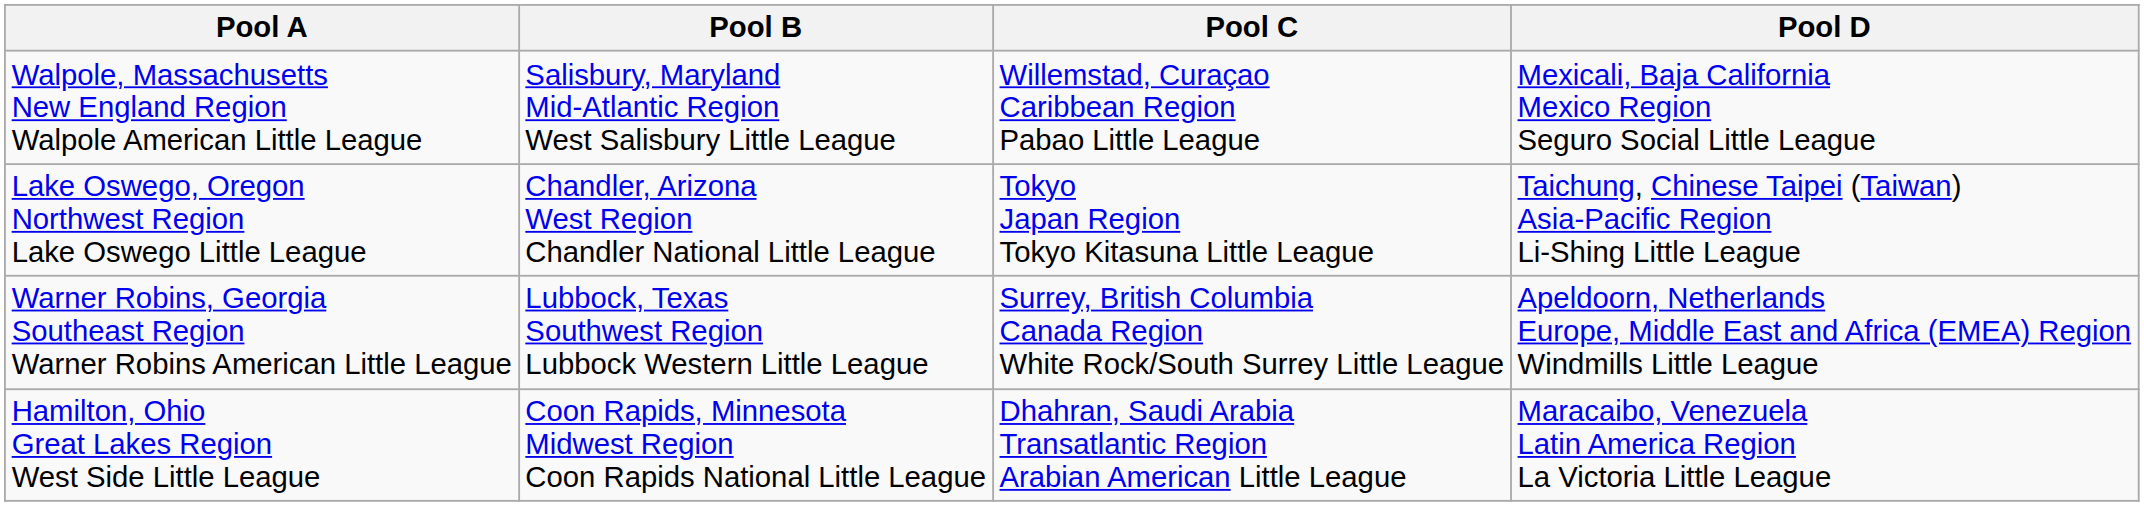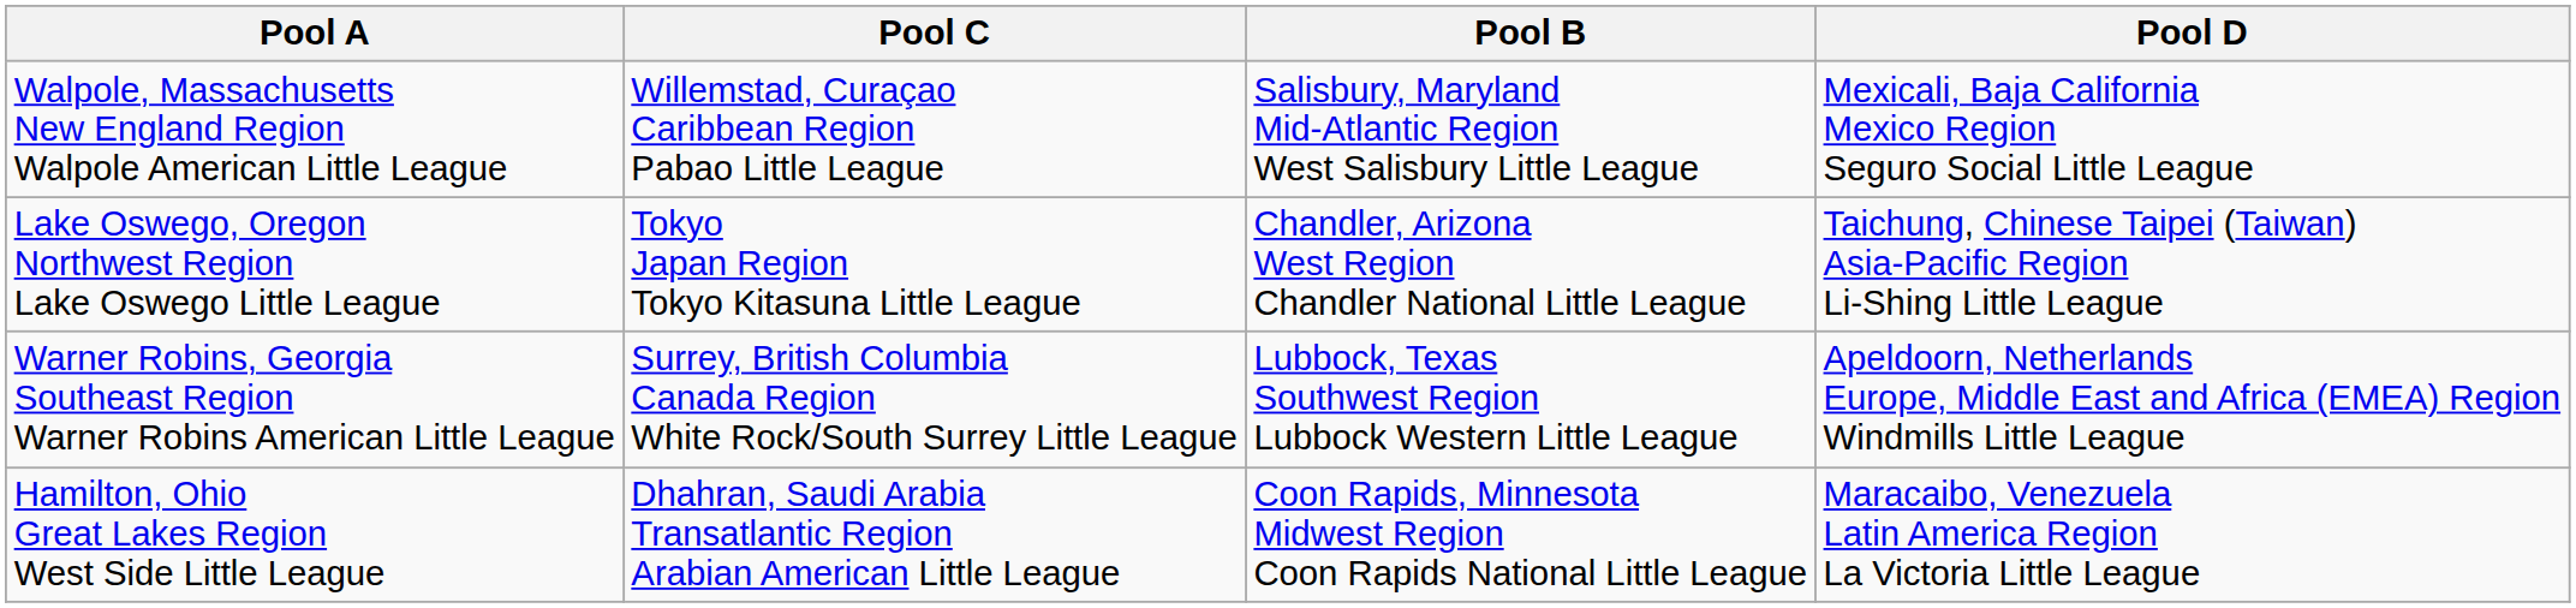 <table class="wikitable">
 <tr>
 <th>Pool A</th>
+<th>Pool C</th>
 <th>Pool B</th>
-<th>Pool C</th>
 <th>Pool D</th>
 </tr>
 <tr>
 <td> <a href='#'>Walpole, Massachusetts</a><br><a href='#'>New England Region</a><br>Walpole American Little League</td>
+<td> <a href='#'>Willemstad, Curaçao</a><br><a href='#'>Caribbean Region</a><br>Pabao Little League</td>
 <td> <a href='#'>Salisbury, Maryland</a><br><a href='#'>Mid-Atlantic Region</a><br>West Salisbury Little League</td>
-<td> <a href='#'>Willemstad, Curaçao</a><br><a href='#'>Caribbean Region</a><br>Pabao Little League</td>
 <td> <a href='#'>Mexicali, Baja California</a><br> <a href='#'>Mexico Region</a><br>Seguro Social Little League</td>
 </tr>
 <tr>
 <td> <a href='#'>Lake Oswego, Oregon</a><br><a href='#'>Northwest Region</a><br>Lake Oswego Little League</td>
+<td> <a href='#'>Tokyo</a><br> <a href='#'>Japan Region</a><br>Tokyo Kitasuna Little League</td>
 <td> <a href='#'>Chandler, Arizona</a><br><a href='#'>West Region</a><br>Chandler National Little League</td>
-<td> <a href='#'>Tokyo</a><br> <a href='#'>Japan Region</a><br>Tokyo Kitasuna Little League</td>
 <td> <a href='#'>Taichung</a>, <a href='#'>Chinese Taipei</a> (<a href='#'>Taiwan</a>)<br><a href='#'>Asia-Pacific Region</a><br>Li-Shing Little League</td>
 </tr>
 <tr>
 <td> <a href='#'>Warner Robins, Georgia</a><br><a href='#'>Southeast Region</a><br>Warner Robins American Little League</td>
+<td> <a href='#'>Surrey, British Columbia</a><br> <a href='#'>Canada Region</a><br>White Rock/South Surrey Little League</td>
 <td> <a href='#'>Lubbock, Texas</a><br><a href='#'>Southwest Region</a><br>Lubbock Western Little League</td>
-<td> <a href='#'>Surrey, British Columbia</a><br> <a href='#'>Canada Region</a><br>White Rock/South Surrey Little League</td>
 <td> <a href='#'>Apeldoorn, Netherlands</a><br><a href='#'>Europe, Middle East and Africa (EMEA) Region</a><br>Windmills Little League</td>
 </tr>
 <tr>
 <td> <a href='#'>Hamilton, Ohio</a><br><a href='#'>Great Lakes Region</a><br>West Side Little League</td>
+<td> <a href='#'>Dhahran, Saudi Arabia</a><br><a href='#'>Transatlantic Region</a><br><a href='#'>Arabian American</a> Little League</td>
 <td> <a href='#'>Coon Rapids, Minnesota</a><br><a href='#'>Midwest Region</a><br>Coon Rapids National Little League</td>
-<td> <a href='#'>Dhahran, Saudi Arabia</a><br><a href='#'>Transatlantic Region</a><br><a href='#'>Arabian American</a> Little League</td>
 <td> <a href='#'>Maracaibo, Venezuela</a> <br><a href='#'>Latin America Region</a><br>La Victoria Little League</td>
 </tr>
 </table>
